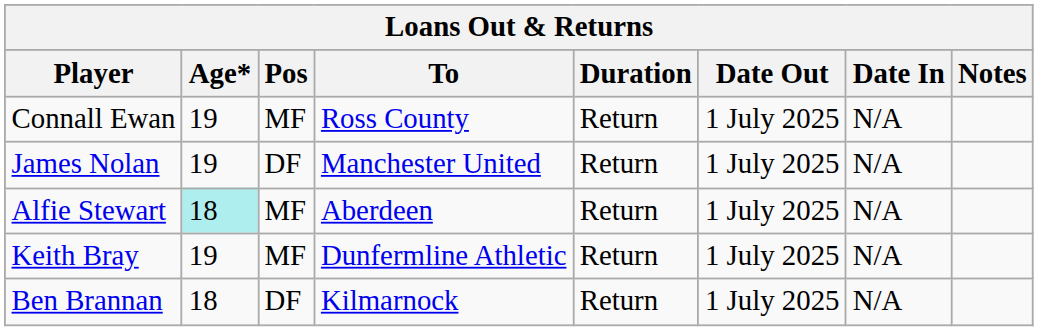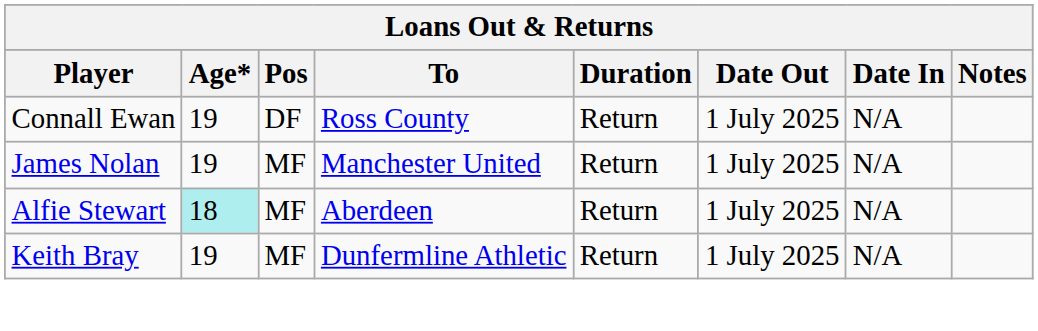 <table class="wikitable">
 <tr>
 <th colspan="8">Loans Out & Returns</th>
 </tr>
 <tr>
 <th>Player</th>
 <th>Age*</th>
 <th>Pos</th>
 <th>To</th>
 <th>Duration</th>
 <th>Date Out</th>
 <th>Date In</th>
 <th>Notes</th>
 </tr>
 <tr>
 <td> Connall Ewan</td>
 <td>19</td>
-<td>MF</td>
+<td>DF</td>
 <td> <a href='#'>Ross County</a></td>
 <td>Return</td>
 <td>1 July 2025</td>
 <td>N/A</td>
 <td></td>
 </tr>
 <tr>
 <td> <a href='#'>James Nolan</a></td>
 <td>19</td>
-<td>DF</td>
+<td>MF</td>
 <td> <a href='#'>Manchester United</a></td>
 <td>Return</td>
 <td>1 July 2025</td>
 <td>N/A</td>
 <td></td>
 </tr>
 <tr>
 <td> <a href='#'>Alfie Stewart</a></td>
 <td style="background: paleturquoise;">18</td>
 <td>MF</td>
 <td> <a href='#'>Aberdeen</a></td>
 <td>Return</td>
 <td>1 July 2025</td>
 <td>N/A</td>
 <td></td>
 </tr>
 <tr>
 <td> <a href='#'>Keith Bray</a></td>
 <td>19</td>
 <td>MF</td>
 <td> <a href='#'>Dunfermline Athletic</a></td>
 <td>Return</td>
 <td>1 July 2025</td>
 <td>N/A</td>
 <td></td>
 </tr>
-<tr>
-<td> <a href='#'>Ben Brannan</a></td>
-<td>18</td>
-<td>DF</td>
-<td> <a href='#'>Kilmarnock</a></td>
-<td>Return</td>
-<td>1 July 2025</td>
-<td>N/A</td>
-<td></td>
-</tr>
 </table>
